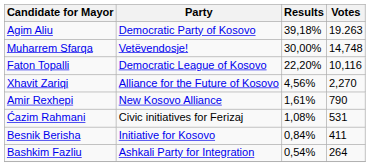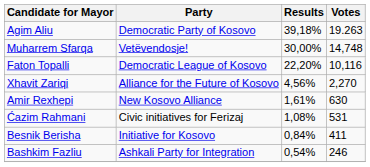 <table class=wikitable>
 <tr>
 <th>Candidate for Mayor</th>
 <th>Party</th>
 <th>Results</th>
 <th>Votes</th>
 </tr>
 <tr>
 <td><a href='#'>Agim Aliu</a></td>
 <td><a href='#'>Democratic Party of Kosovo</a></td>
 <td>39,18%</td>
 <td>19.263</td>
 </tr>
 <tr>
 <td><a href='#'>Muharrem Sfarqa</a></td>
 <td><a href='#'>Vetëvendosje!</a></td>
 <td>30,00%</td>
 <td>14,748</td>
 </tr>
 <tr>
 <td><a href='#'>Faton Topalli</a></td>
 <td><a href='#'>Democratic League of Kosovo</a></td>
 <td>22,20%</td>
 <td>10,116</td>
 </tr>
 <tr>
 <td><a href='#'>Xhavit Zariqi</a></td>
 <td><a href='#'>Alliance for the Future of Kosovo</a></td>
 <td>4,56%</td>
 <td>2,270</td>
 </tr>
 <tr>
 <td><a href='#'>Amir Rexhepi</a></td>
 <td><a href='#'>New Kosovo Alliance</a></td>
 <td>1,61%</td>
-<td>790</td>
+<td>630</td>
 </tr>
 <tr>
 <td><a href='#'>Ćazim Rahmani</a></td>
 <td>Civic initiatives for Ferizaj</td>
 <td>1,08%</td>
 <td>531</td>
 </tr>
 <tr>
 <td><a href='#'>Besnik Berisha</a></td>
 <td><a href='#'>Initiative for Kosovo</a></td>
 <td>0,84%</td>
 <td>411</td>
 </tr>
 <tr>
 <td><a href='#'>Bashkim Fazliu</a></td>
 <td><a href='#'>Ashkali Party for Integration</a></td>
 <td>0,54%</td>
-<td>264</td>
+<td>246</td>
 </tr>
 <tr>
 </tr>
 </table>
